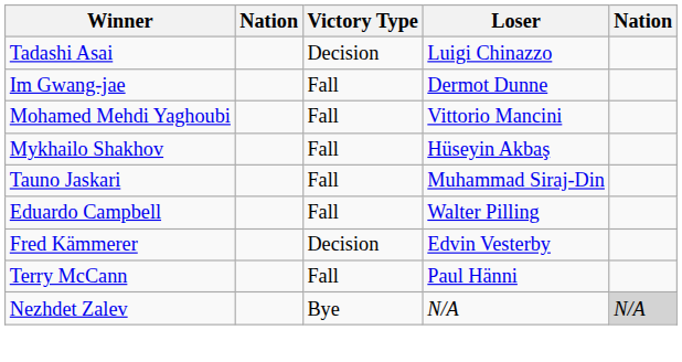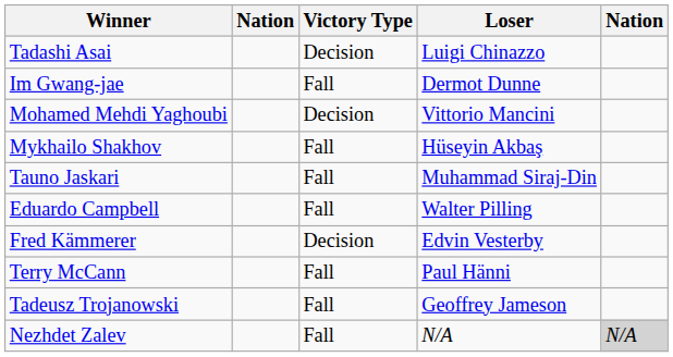 <table class="wikitable sortable" style="text-align:left;">
 <tr>
 <th>Winner</th>
 <th>Nation</th>
 <th>Victory Type</th>
 <th>Loser</th>
 <th>Nation</th>
 </tr>
 <tr>
 <td><a href='#'>Tadashi Asai</a></td>
 <td></td>
 <td>Decision</td>
 <td><a href='#'>Luigi Chinazzo</a></td>
 <td></td>
 </tr>
 <tr>
 <td><a href='#'>Im Gwang-jae</a></td>
 <td></td>
 <td>Fall</td>
 <td><a href='#'>Dermot Dunne</a></td>
 <td></td>
 </tr>
 <tr>
 <td><a href='#'>Mohamed Mehdi Yaghoubi</a></td>
 <td></td>
-<td>Fall</td>
+<td>Decision</td>
 <td><a href='#'>Vittorio Mancini</a></td>
 <td></td>
 </tr>
 <tr>
 <td><a href='#'>Mykhailo Shakhov</a></td>
 <td></td>
 <td>Fall</td>
 <td><a href='#'>Hüseyin Akbaş</a></td>
 <td></td>
 </tr>
 <tr>
 <td><a href='#'>Tauno Jaskari</a></td>
 <td></td>
 <td>Fall</td>
 <td><a href='#'>Muhammad Siraj-Din</a></td>
 <td></td>
 </tr>
 <tr>
 <td><a href='#'>Eduardo Campbell</a></td>
 <td></td>
 <td>Fall</td>
 <td><a href='#'>Walter Pilling</a></td>
 <td></td>
 </tr>
 <tr>
 <td><a href='#'>Fred Kämmerer</a></td>
 <td></td>
 <td>Decision</td>
 <td><a href='#'>Edvin Vesterby</a></td>
 <td></td>
 </tr>
 <tr>
 <td><a href='#'>Terry McCann</a></td>
 <td></td>
 <td>Fall</td>
 <td><a href='#'>Paul Hänni</a></td>
 <td></td>
 </tr>
 <tr>
+<td><a href='#'>Tadeusz Trojanowski</a></td>
+<td></td>
+<td>Fall</td>
+<td><a href='#'>Geoffrey Jameson</a></td>
+<td></td>
+</tr>
+<tr>
 <td><a href='#'>Nezhdet Zalev</a></td>
 <td></td>
-<td>Bye</td>
+<td>Fall</td>
 <td><em>N/A</em></td>
 <td style="background: lightgrey;"><em>N/A</em></td>
 </tr>
 </table>
